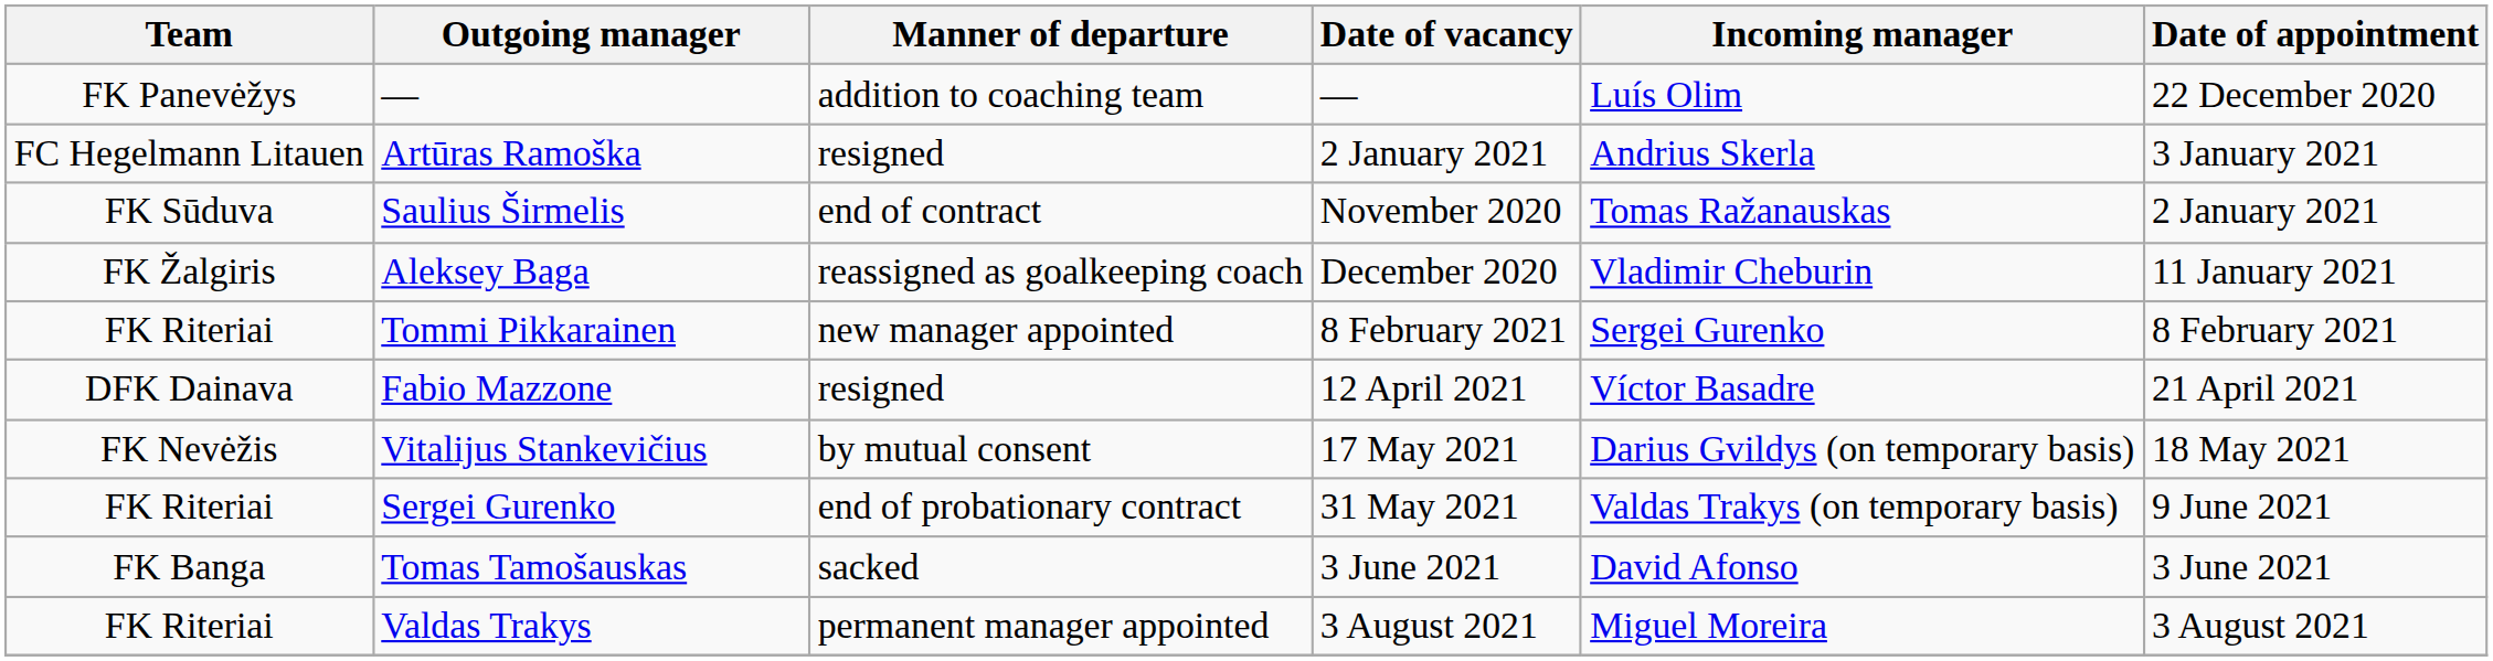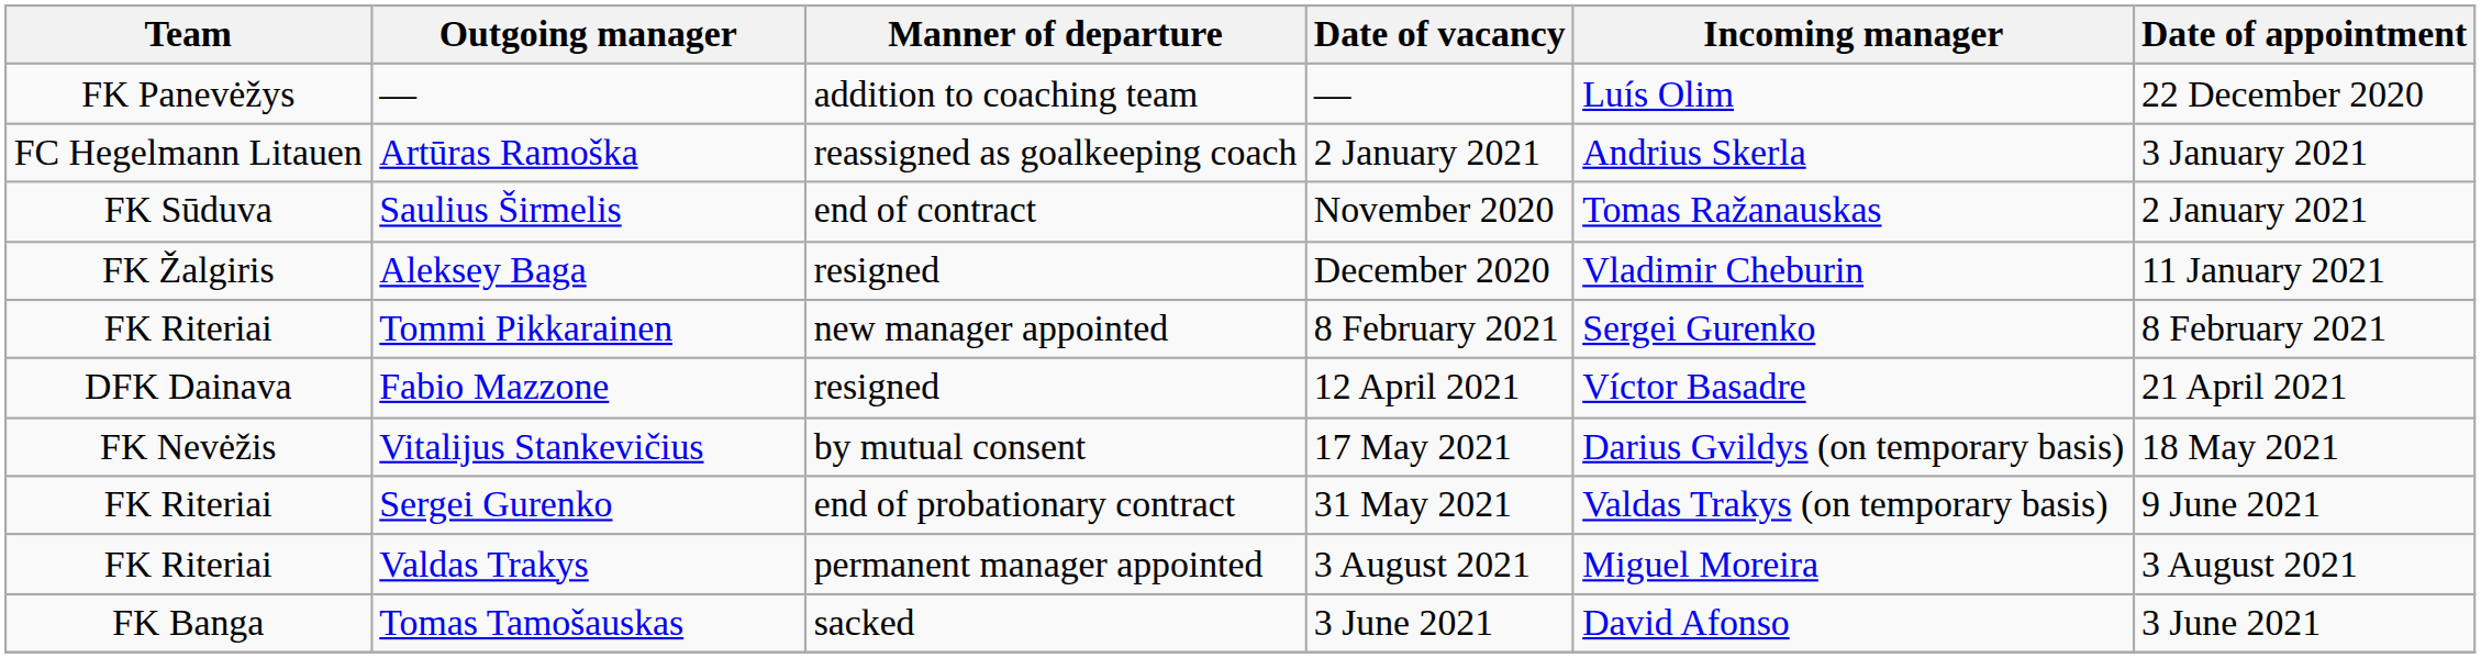 <table class="wikitable sortable">
 <tr>
 <th>Team</th>
 <th style="width:180px;">Outgoing manager</th>
 <th>Manner of departure</th>
 <th>Date of vacancy</th>
 <th>Incoming manager</th>
 <th>Date of appointment</th>
 </tr>
 <tr>
 <td align="center">FK Panevėžys</td>
 <td>—</td>
 <td>addition to coaching team</td>
 <td>—</td>
 <td> <a href='#'>Luís Olim</a></td>
 <td>22 December 2020</td>
 </tr>
 <tr>
 <td align="center">FC Hegelmann Litauen</td>
 <td> <a href='#'>Artūras Ramoška</a></td>
-<td>resigned</td>
+<td>reassigned as goalkeeping coach</td>
 <td>2 January 2021</td>
 <td> <a href='#'>Andrius Skerla</a></td>
 <td>3 January 2021</td>
 </tr>
 <tr>
 <td align="center">FK Sūduva</td>
 <td> <a href='#'>Saulius Širmelis</a></td>
 <td>end of contract</td>
 <td>November 2020</td>
 <td> <a href='#'>Tomas Ražanauskas</a></td>
 <td>2 January 2021</td>
 </tr>
 <tr>
 <td align="center">FK Žalgiris</td>
 <td> <a href='#'>Aleksey Baga</a></td>
-<td>reassigned as goalkeeping coach</td>
+<td>resigned</td>
 <td>December 2020</td>
 <td> <a href='#'>Vladimir Cheburin</a></td>
 <td>11 January 2021</td>
 </tr>
 <tr>
 <td align="center">FK Riteriai</td>
 <td> <a href='#'>Tommi Pikkarainen</a></td>
 <td>new manager appointed</td>
 <td>8 February 2021</td>
 <td> <a href='#'>Sergei Gurenko</a></td>
 <td>8 February 2021</td>
 </tr>
 <tr>
 <td align="center">DFK Dainava</td>
 <td> <a href='#'>Fabio Mazzone</a></td>
 <td>resigned</td>
 <td>12 April 2021</td>
 <td> <a href='#'>Víctor Basadre</a></td>
 <td>21 April 2021</td>
 </tr>
 <tr>
 <td align="center">FK Nevėžis</td>
 <td> <a href='#'>Vitalijus Stankevičius</a></td>
 <td>by mutual consent</td>
 <td>17 May 2021</td>
 <td> <a href='#'>Darius Gvildys</a> (on temporary basis)</td>
 <td>18 May 2021</td>
 </tr>
 <tr>
 <td align="center">FK Riteriai</td>
 <td> <a href='#'>Sergei Gurenko</a></td>
 <td>end of probationary contract</td>
 <td>31 May 2021</td>
 <td> <a href='#'>Valdas Trakys</a> (on temporary basis)</td>
 <td>9 June 2021</td>
 </tr>
 <tr>
+<td align="center">FK Riteriai</td>
+<td> <a href='#'>Valdas Trakys</a></td>
+<td>permanent manager appointed</td>
+<td>3 August 2021</td>
+<td> <a href='#'>Miguel Moreira</a></td>
+<td>3 August 2021</td>
+</tr>
+<tr>
 <td align="center">FK Banga</td>
 <td> <a href='#'>Tomas Tamošauskas</a></td>
 <td>sacked</td>
 <td>3 June 2021</td>
 <td> <a href='#'>David Afonso</a></td>
 <td>3 June 2021</td>
 </tr>
 <tr>
-<td align="center">FK Riteriai</td>
-<td> <a href='#'>Valdas Trakys</a></td>
-<td>permanent manager appointed</td>
-<td>3 August 2021</td>
-<td> <a href='#'>Miguel Moreira</a></td>
-<td>3 August 2021</td>
-</tr>
-<tr>
 </tr>
 </table>
